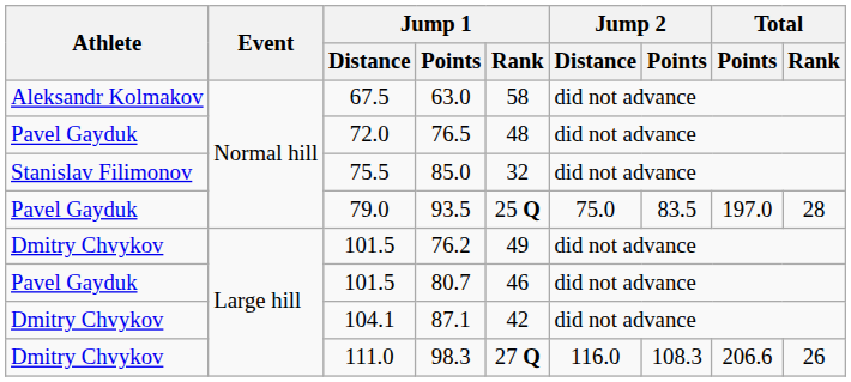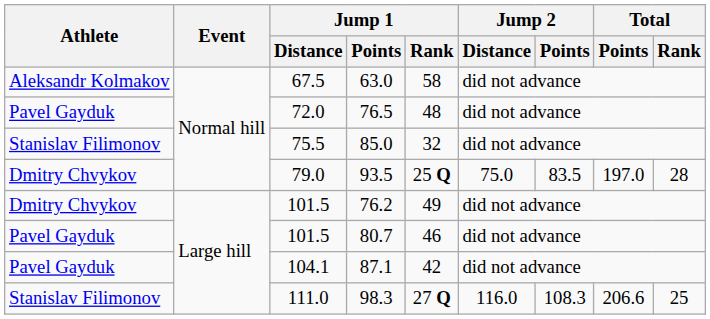 <table class="wikitable" style="font-size:90%">
 <tr>
 <th rowspan="2">Athlete</th>
 <th rowspan="2">Event</th>
 <th colspan="3">Jump 1</th>
 <th colspan="2">Jump 2</th>
 <th colspan="2">Total</th>
 </tr>
 <tr>
 <th>Distance</th>
 <th>Points</th>
 <th>Rank</th>
 <th>Distance</th>
 <th>Points</th>
 <th>Points</th>
 <th>Rank</th>
 </tr>
 <tr>
 <td><a href='#'>Aleksandr Kolmakov</a></td>
 <td rowspan="4">Normal hill</td>
 <td align="center">67.5</td>
 <td align="center">63.0</td>
 <td align="center">58</td>
 <td colspan="4">did not advance</td>
 </tr>
 <tr>
 <td><a href='#'>Pavel Gayduk</a></td>
 <td align="center">72.0</td>
 <td align="center">76.5</td>
 <td align="center">48</td>
 <td colspan="4">did not advance</td>
 </tr>
 <tr>
 <td><a href='#'>Stanislav Filimonov</a></td>
 <td align="center">75.5</td>
 <td align="center">85.0</td>
 <td align="center">32</td>
 <td colspan="4">did not advance</td>
 </tr>
 <tr>
-<td><a href='#'>Pavel Gayduk</a></td>
+<td><a href='#'>Dmitry Chvykov</a></td>
 <td align="center">79.0</td>
 <td align="center">93.5</td>
 <td align="center">25 <strong>Q</strong></td>
 <td align="center">75.0</td>
 <td align="center">83.5</td>
 <td align="center">197.0</td>
 <td align="center">28</td>
 </tr>
 <tr>
 <td><a href='#'>Dmitry Chvykov</a></td>
 <td rowspan="4">Large hill</td>
 <td align="center">101.5</td>
 <td align="center">76.2</td>
 <td align="center">49</td>
 <td colspan="4">did not advance</td>
 </tr>
 <tr>
 <td><a href='#'>Pavel Gayduk</a></td>
 <td align="center">101.5</td>
 <td align="center">80.7</td>
 <td align="center">46</td>
 <td colspan="4">did not advance</td>
 </tr>
 <tr>
-<td><a href='#'>Dmitry Chvykov</a></td>
+<td><a href='#'>Pavel Gayduk</a></td>
 <td align="center">104.1</td>
 <td align="center">87.1</td>
 <td align="center">42</td>
 <td colspan="4">did not advance</td>
 </tr>
 <tr>
-<td><a href='#'>Dmitry Chvykov</a></td>
+<td><a href='#'>Stanislav Filimonov</a></td>
 <td align="center">111.0</td>
 <td align="center">98.3</td>
 <td align="center">27 <strong>Q</strong></td>
 <td align="center">116.0</td>
 <td align="center">108.3</td>
 <td align="center">206.6</td>
-<td align="center">26</td>
+<td align="center">25</td>
 </tr>
 </table>
